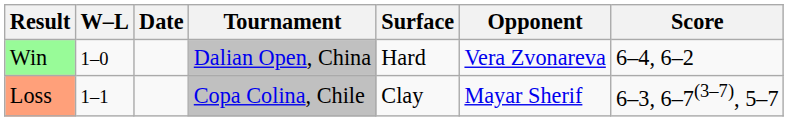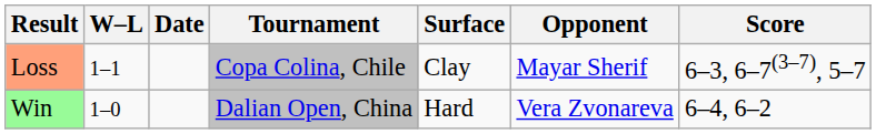 <table class="sortable wikitable">
 <tr>
 <th>Result</th>
 <th class="unsortable">W–L</th>
 <th>Date</th>
 <th>Tournament</th>
 <th>Surface</th>
 <th>Opponent</th>
 <th class="unsortable">Score</th>
 </tr>
 <tr>
+<td bgcolor="FFA07A">Loss</td>
+<td><small>1–1</small></td>
+<td><a href='#'></a></td>
+<td style="background:silver;"><a href='#'>Copa Colina</a>, Chile</td>
+<td>Clay</td>
+<td> <a href='#'>Mayar Sherif</a></td>
+<td>6–3, 6–7<sup>(3–7)</sup>, 5–7</td>
+</tr>
+<tr>
 <td bgcolor=98FB98>Win</td>
 <td><small>1–0</small></td>
 <td><a href='#'></a></td>
 <td style="background:silver;"><a href='#'>Dalian Open</a>, China</td>
 <td>Hard</td>
 <td> <a href='#'>Vera Zvonareva</a></td>
 <td>6–4, 6–2</td>
 </tr>
-<tr>
-<td bgcolor="FFA07A">Loss</td>
-<td><small>1–1</small></td>
-<td><a href='#'></a></td>
-<td style="background:silver;"><a href='#'>Copa Colina</a>, Chile</td>
-<td>Clay</td>
-<td> <a href='#'>Mayar Sherif</a></td>
-<td>6–3, 6–7<sup>(3–7)</sup>, 5–7</td>
-</tr>
 </table>
